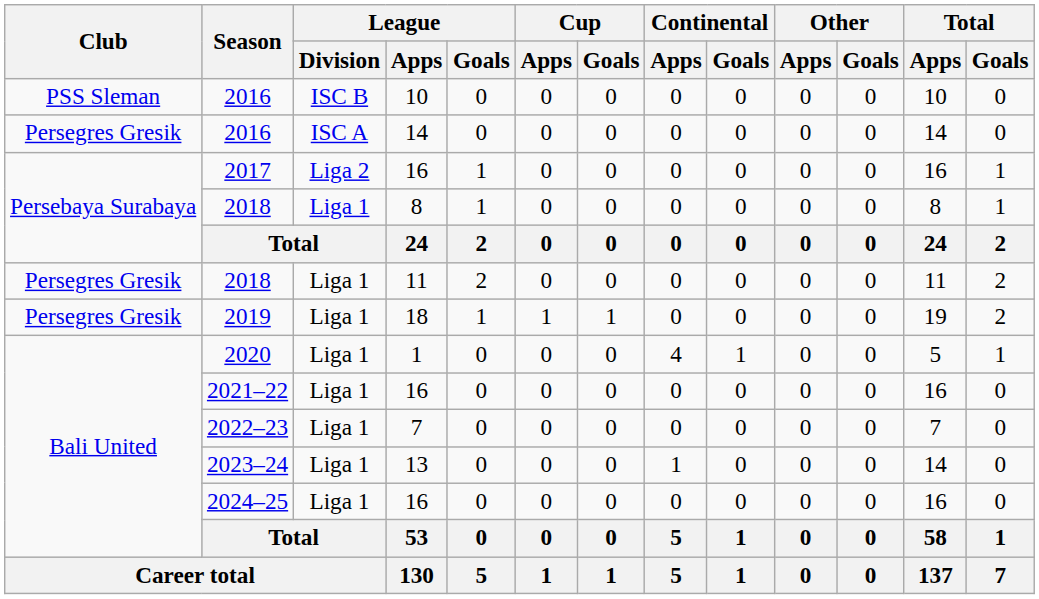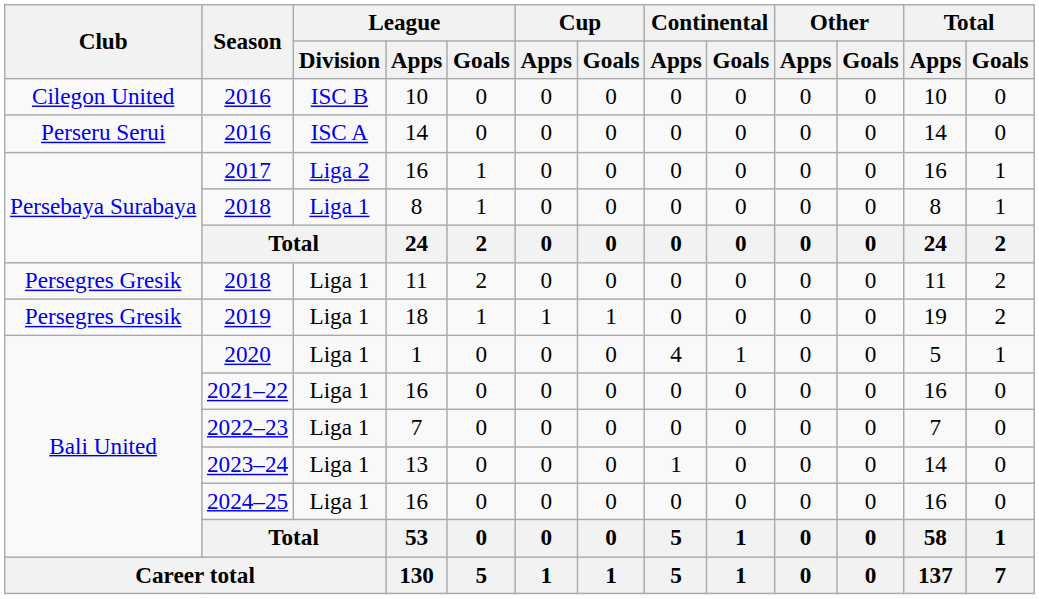 <table class="wikitable" style="text-align:center">
 <tr>
 <th rowspan="2">Club</th>
 <th rowspan="2">Season</th>
 <th colspan="3">League</th>
 <th colspan="2">Cup</th>
 <th colspan="2">Continental</th>
 <th colspan="2">Other</th>
 <th colspan="2">Total</th>
 </tr>
 <tr>
 <th>Division</th>
 <th>Apps</th>
 <th>Goals</th>
 <th>Apps</th>
 <th>Goals</th>
 <th>Apps</th>
 <th>Goals</th>
 <th>Apps</th>
 <th>Goals</th>
 <th>Apps</th>
 <th>Goals</th>
 </tr>
 <tr>
-<td><a href='#'>PSS Sleman</a></td>
+<td><a href='#'>Cilegon United</a></td>
 <td><a href='#'>2016</a></td>
 <td><a href='#'>ISC B</a></td>
 <td>10</td>
 <td>0</td>
 <td>0</td>
 <td>0</td>
 <td>0</td>
 <td>0</td>
 <td>0</td>
 <td>0</td>
 <td>10</td>
 <td>0</td>
 </tr>
 <tr>
-<td><a href='#'>Persegres Gresik</a></td>
+<td><a href='#'>Perseru Serui</a></td>
 <td><a href='#'>2016</a></td>
 <td><a href='#'>ISC A</a></td>
 <td>14</td>
 <td>0</td>
 <td>0</td>
 <td>0</td>
 <td>0</td>
 <td>0</td>
 <td>0</td>
 <td>0</td>
 <td>14</td>
 <td>0</td>
 </tr>
 <tr>
 <td rowspan="3" valign="center"><a href='#'>Persebaya Surabaya</a></td>
 <td><a href='#'>2017</a></td>
 <td><a href='#'>Liga 2</a></td>
 <td>16</td>
 <td>1</td>
 <td>0</td>
 <td>0</td>
 <td>0</td>
 <td>0</td>
 <td>0</td>
 <td>0</td>
 <td>16</td>
 <td>1</td>
 </tr>
 <tr>
 <td><a href='#'>2018</a></td>
 <td><a href='#'>Liga 1</a></td>
 <td>8</td>
 <td>1</td>
 <td>0</td>
 <td>0</td>
 <td>0</td>
 <td>0</td>
 <td>0</td>
 <td>0</td>
 <td>8</td>
 <td>1</td>
 </tr>
 <tr>
 <th colspan="2">Total</th>
 <th>24</th>
 <th>2</th>
 <th>0</th>
 <th>0</th>
 <th>0</th>
 <th>0</th>
 <th>0</th>
 <th>0</th>
 <th>24</th>
 <th>2</th>
 </tr>
 <tr>
 <td><a href='#'>Persegres Gresik</a></td>
 <td><a href='#'>2018</a></td>
 <td rowspan="1" valign="center">Liga 1</td>
 <td>11</td>
 <td>2</td>
 <td>0</td>
 <td>0</td>
 <td>0</td>
 <td>0</td>
 <td>0</td>
 <td>0</td>
 <td>11</td>
 <td>2</td>
 </tr>
 <tr>
 <td><a href='#'>Persegres Gresik</a></td>
 <td><a href='#'>2019</a></td>
 <td rowspan="1" valign="center">Liga 1</td>
 <td>18</td>
 <td>1</td>
 <td>1</td>
 <td>1</td>
 <td>0</td>
 <td>0</td>
 <td>0</td>
 <td>0</td>
 <td>19</td>
 <td>2</td>
 </tr>
 <tr>
 <td rowspan="6" valign="center"><a href='#'>Bali United</a></td>
 <td><a href='#'>2020</a></td>
 <td rowspan="1" valign="center">Liga 1</td>
 <td>1</td>
 <td>0</td>
 <td>0</td>
 <td>0</td>
 <td>4</td>
 <td>1</td>
 <td>0</td>
 <td>0</td>
 <td>5</td>
 <td>1</td>
 </tr>
 <tr>
 <td><a href='#'>2021–22</a></td>
 <td rowspan="1" valign="center">Liga 1</td>
 <td>16</td>
 <td>0</td>
 <td>0</td>
 <td>0</td>
 <td>0</td>
 <td>0</td>
 <td>0</td>
 <td>0</td>
 <td>16</td>
 <td>0</td>
 </tr>
 <tr>
 <td><a href='#'>2022–23</a></td>
 <td rowspan="1" valign="center">Liga 1</td>
 <td>7</td>
 <td>0</td>
 <td>0</td>
 <td>0</td>
 <td>0</td>
 <td>0</td>
 <td>0</td>
 <td>0</td>
 <td>7</td>
 <td>0</td>
 </tr>
 <tr>
 <td><a href='#'>2023–24</a></td>
 <td rowspan="1" valign="center">Liga 1</td>
 <td>13</td>
 <td>0</td>
 <td>0</td>
 <td>0</td>
 <td>1</td>
 <td>0</td>
 <td>0</td>
 <td>0</td>
 <td>14</td>
 <td>0</td>
 </tr>
 <tr>
 <td><a href='#'>2024–25</a></td>
 <td rowspan="1" valign="center">Liga 1</td>
 <td>16</td>
 <td>0</td>
 <td>0</td>
 <td>0</td>
 <td>0</td>
 <td>0</td>
 <td>0</td>
 <td>0</td>
 <td>16</td>
 <td>0</td>
 </tr>
 <tr>
 <th colspan="2">Total</th>
 <th>53</th>
 <th>0</th>
 <th>0</th>
 <th>0</th>
 <th>5</th>
 <th>1</th>
 <th>0</th>
 <th>0</th>
 <th>58</th>
 <th>1</th>
 </tr>
 <tr>
 <th colspan="3">Career total</th>
 <th>130</th>
 <th>5</th>
 <th>1</th>
 <th>1</th>
 <th>5</th>
 <th>1</th>
 <th>0</th>
 <th>0</th>
 <th>137</th>
 <th>7</th>
 </tr>
 </table>
